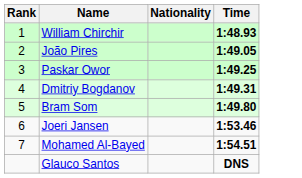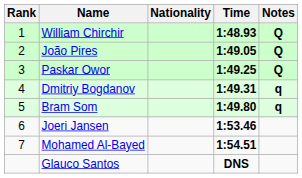 <table class="wikitable sortable" style="text-align:center">
 <tr>
 <th>Rank</th>
 <th>Name</th>
 <th>Nationality</th>
 <th>Time</th>
+<th>Notes</th>
 </tr>
 <tr bgcolor=ccffcc>
 <td>1</td>
 <td align=left><a href='#'>William Chirchir</a></td>
 <td align=left></td>
 <td><strong>1:48.93</strong></td>
+<td><strong>Q</strong></td>
 </tr>
 <tr bgcolor=ccffcc>
 <td>2</td>
 <td align=left><a href='#'>João Pires</a></td>
 <td align=left></td>
 <td><strong>1:49.05</strong></td>
+<td><strong>Q</strong></td>
 </tr>
 <tr bgcolor=ccffcc>
 <td>3</td>
 <td align=left><a href='#'>Paskar Owor</a></td>
 <td align=left></td>
 <td><strong>1:49.25</strong></td>
+<td><strong>Q</strong></td>
 </tr>
 <tr bgcolor=ddffdd>
 <td>4</td>
 <td align=left><a href='#'>Dmitriy Bogdanov</a></td>
 <td align=left></td>
 <td><strong>1:49.31</strong></td>
+<td><strong>q</strong></td>
 </tr>
 <tr bgcolor=ddffdd>
 <td>5</td>
 <td align=left><a href='#'>Bram Som</a></td>
 <td align=left></td>
 <td><strong>1:49.80</strong></td>
+<td><strong>q</strong></td>
 </tr>
 <tr>
 <td>6</td>
 <td align=left><a href='#'>Joeri Jansen</a></td>
 <td align=left></td>
 <td><strong>1:53.46</strong></td>
+<td></td>
 </tr>
 <tr>
 <td>7</td>
 <td align=left><a href='#'>Mohamed Al-Bayed</a></td>
 <td align=left></td>
 <td><strong>1:54.51</strong></td>
+<td></td>
 </tr>
 <tr>
 <td></td>
 <td align=left><a href='#'>Glauco Santos</a></td>
 <td align=left></td>
 <td><strong>DNS</strong></td>
+<td></td>
 </tr>
 </table>
